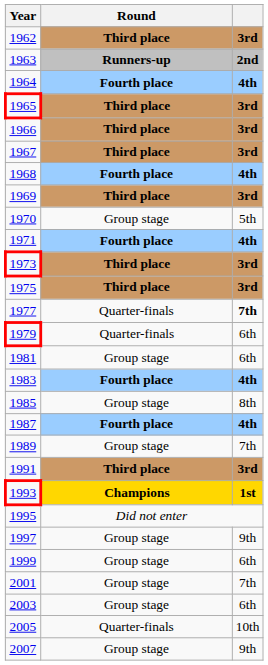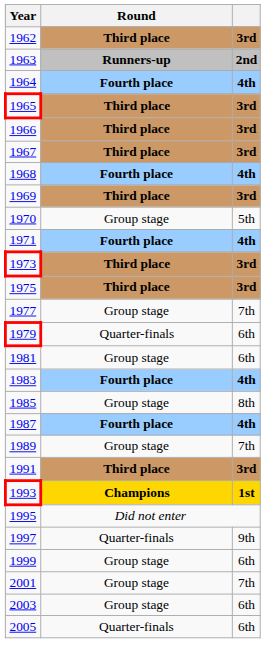 <table class="wikitable" style="text-align: center; font-size:90%">
 <tr>
 <th>Year</th>
 <th style="width:200px">Round</th>
 <th></th>
 </tr>
 <tr>
 <td><a href='#'>1962</a></td>
 <td bgcolor="cc9966"><strong>Third place</strong></td>
 <td bgcolor="cc9966"><strong>3rd</strong></td>
 </tr>
 <tr>
 <td><a href='#'>1963</a></td>
 <td bgcolor=Silver><strong>Runners-up</strong></td>
 <td bgcolor=Silver><strong>2nd</strong></td>
 </tr>
 <tr>
 <td><a href='#'>1964</a></td>
 <td bgcolor="9acdff"><strong>Fourth place</strong></td>
 <td bgcolor="9acdff"><strong>4th</strong></td>
 </tr>
 <tr>
 <td style="border: 3px solid red"><a href='#'>1965</a></td>
 <td bgcolor="cc9966"><strong>Third place</strong></td>
 <td bgcolor="cc9966"><strong>3rd</strong></td>
 </tr>
 <tr>
 <td><a href='#'>1966</a></td>
 <td bgcolor="cc9966"><strong>Third place</strong></td>
 <td bgcolor="cc9966"><strong>3rd</strong></td>
 </tr>
 <tr>
 <td><a href='#'>1967</a></td>
 <td bgcolor="cc9966"><strong>Third place</strong></td>
 <td bgcolor="cc9966"><strong>3rd</strong></td>
 </tr>
 <tr>
 <td><a href='#'>1968</a></td>
 <td bgcolor="9acdff"><strong>Fourth place</strong></td>
 <td bgcolor="9acdff"><strong>4th</strong></td>
 </tr>
 <tr>
 <td><a href='#'>1969</a></td>
 <td bgcolor="cc9966"><strong>Third place</strong></td>
 <td bgcolor="cc9966"><strong>3rd</strong></td>
 </tr>
 <tr>
 <td><a href='#'>1970</a></td>
 <td>Group stage</td>
 <td>5th</td>
 </tr>
 <tr>
 <td><a href='#'>1971</a></td>
 <td bgcolor="9acdff"><strong>Fourth place</strong></td>
 <td bgcolor="9acdff"><strong>4th</strong></td>
 </tr>
 <tr>
 <td style="border: 3px solid red"><a href='#'>1973</a></td>
 <td bgcolor="cc9966"><strong>Third place</strong></td>
 <td bgcolor="cc9966"><strong>3rd</strong></td>
 </tr>
 <tr>
 <td><a href='#'>1975</a></td>
 <td bgcolor="cc9966"><strong>Third place</strong></td>
 <td bgcolor="cc9966"><strong>3rd</strong></td>
 </tr>
 <tr>
 <td><a href='#'>1977</a></td>
-<td>Quarter-finals</td>
-<td><strong>7th</strong></td>
+<td>Group stage</td>
+<td>7th</td>
 </tr>
 <tr>
 <td style="border: 3px solid red"><a href='#'>1979</a></td>
 <td>Quarter-finals</td>
 <td>6th</td>
 </tr>
 <tr>
 <td><a href='#'>1981</a></td>
 <td>Group stage</td>
 <td>6th</td>
 </tr>
 <tr>
 <td><a href='#'>1983</a></td>
 <td bgcolor="9acdff"><strong>Fourth place</strong></td>
 <td bgcolor="9acdff"><strong>4th</strong></td>
 </tr>
 <tr>
 <td><a href='#'>1985</a></td>
 <td>Group stage</td>
 <td>8th</td>
 </tr>
 <tr>
 <td><a href='#'>1987</a></td>
 <td bgcolor="9acdff"><strong>Fourth place</strong></td>
 <td bgcolor="9acdff"><strong>4th</strong></td>
 </tr>
 <tr>
 <td><a href='#'>1989</a></td>
 <td>Group stage</td>
 <td>7th</td>
 </tr>
 <tr>
 <td><a href='#'>1991</a></td>
 <td bgcolor="cc9966"><strong>Third place</strong></td>
 <td bgcolor="cc9966"><strong>3rd</strong></td>
 </tr>
 <tr>
 <td style="border: 3px solid red"><a href='#'>1993</a></td>
 <td bgcolor=Gold><strong>Champions</strong></td>
 <td bgcolor=Gold><strong>1st</strong></td>
 </tr>
 <tr>
 <td><a href='#'>1995</a></td>
 <td colspan="2"><em>Did not enter</em></td>
 </tr>
 <tr>
 <td><a href='#'>1997</a></td>
-<td>Group stage</td>
+<td>Quarter-finals</td>
 <td>9th</td>
 </tr>
 <tr>
 <td><a href='#'>1999</a></td>
 <td>Group stage</td>
 <td>6th</td>
 </tr>
 <tr>
 <td><a href='#'>2001</a></td>
 <td>Group stage</td>
 <td>7th</td>
 </tr>
 <tr>
 <td><a href='#'>2003</a></td>
 <td>Group stage</td>
 <td>6th</td>
 </tr>
 <tr>
 <td><a href='#'>2005</a></td>
 <td>Quarter-finals</td>
-<td>10th</td>
-</tr>
-<tr>
-<td><a href='#'>2007</a></td>
-<td>Group stage</td>
-<td>9th</td>
+<td>6th</td>
 </tr>
 </table>
